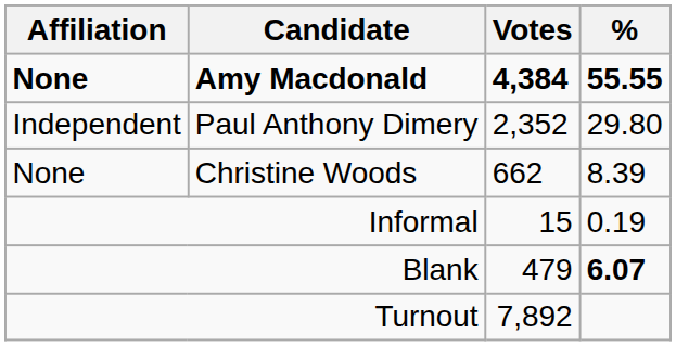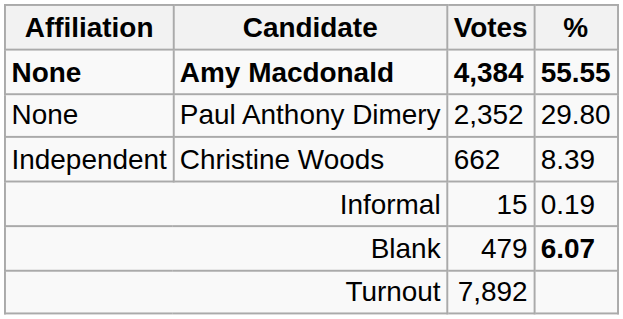 <table class="wikitable col3right col4right" style="font-size:90%">
 <tr>
 <th>Affiliation</th>
 <th>Candidate</th>
 <th>Votes</th>
 <th>%</th>
 </tr>
 <tr>
 <td><strong>None</strong></td>
 <td><strong>Amy Macdonald</strong></td>
 <td><strong>4,384</strong></td>
 <td><strong>55.55<em></td>
 </tr>
 <tr>
-<td>Independent</td>
+<td>None</td>
 <td>Paul Anthony Dimery</td>
 <td>2,352</td>
 <td>29.80</td>
 </tr>
 <tr>
-<td>None</td>
+<td>Independent</td>
 <td>Christine Woods</td>
 <td>662</td>
 <td>8.39</td>
 </tr>
 <tr>
 <td colspan="2" style="text-align:right"></strong>Informal<strong></td>
 <td style="text-align:right">15</td>
 <td>0.19</td>
 </tr>
 <tr>
 <td colspan="2" style="text-align:right"></strong>Blank<strong></td>
 <td style="text-align:right">479</td>
 <td><strong>6.07</strong></td>
 </tr>
 <tr>
 <td colspan="2" style="text-align:right"></strong>Turnout<strong></td>
 <td style="text-align:right">7,892</td>
 <td></td>
 </tr>
 </table>
